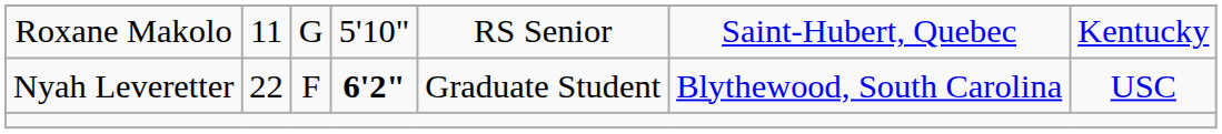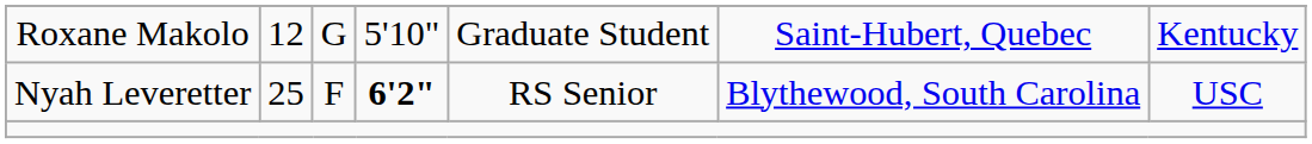 <table class="wikitable sortable" style="text-align: center">
 <tr align=center>
 </tr>
 <tr>
 <td>Roxane Makolo</td>
-<td>11</td>
+<td>12</td>
 <td>G</td>
 <td>5'10"</td>
-<td>RS Senior</td>
+<td>Graduate Student</td>
 <td><a href='#'>Saint-Hubert, Quebec</a></td>
 <td><a href='#'>Kentucky</a></td>
 </tr>
 <tr>
 <td>Nyah Leveretter</td>
-<td>22</td>
+<td>25</td>
 <td>F</td>
 <td><strong>6'2"</strong></td>
-<td>Graduate Student</td>
+<td>RS Senior</td>
 <td><a href='#'>Blythewood, South Carolina</a></td>
 <td><a href='#'>USC</a></td>
 </tr>
 <tr>
 <td colspan=7></td>
 </tr>
 </table>
